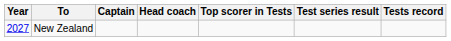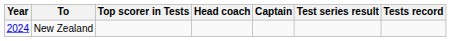 <table class="wikitable">
 <tr>
 <th>Year</th>
 <th>To</th>
+<th>Top scorer in Tests</th>
+<th>Head coach</th>
 <th>Captain</th>
-<th>Head coach</th>
-<th>Top scorer in Tests</th>
 <th>Test series result</th>
 <th>Tests record</th>
 </tr>
 <tr>
-<td><a href='#'>2027</a></td>
+<td><a href='#'>2024</a></td>
 <td>New Zealand</td>
 <td></td>
 <td></td>
 <td></td>
 <td></td>
 <td></td>
 </tr>
 </table>
